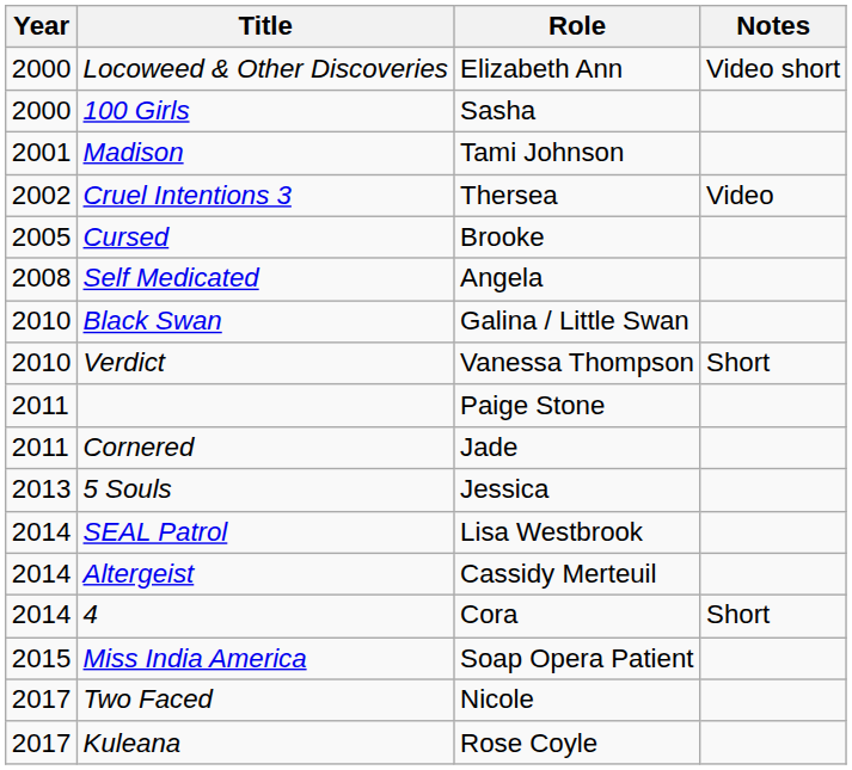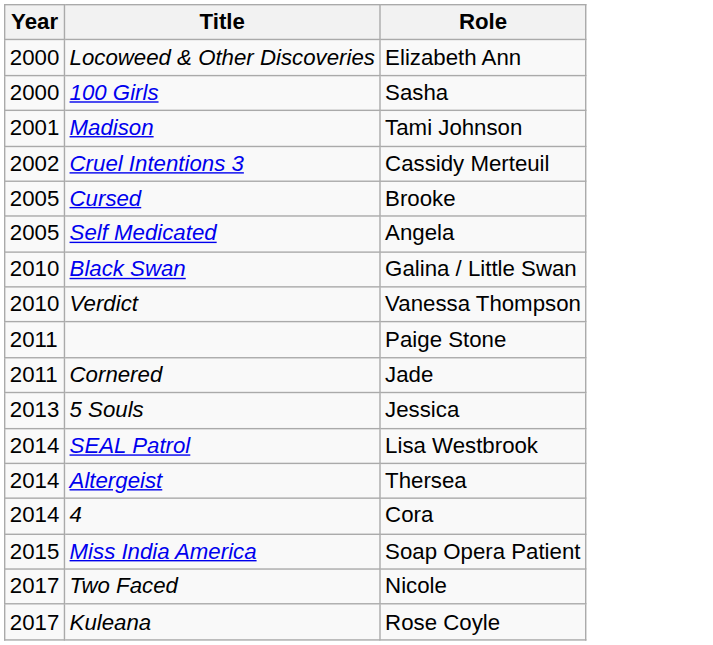 <table class="wikitable sortable">
 <tr>
 <th>Year</th>
 <th>Title</th>
 <th>Role</th>
-<th class="unsortable">Notes</th>
 </tr>
 <tr>
 <td>2000</td>
 <td><em>Locoweed & Other Discoveries</em></td>
 <td>Elizabeth Ann</td>
-<td>Video short</td>
 </tr>
 <tr>
 <td>2000</td>
 <td><em><a href='#'>100 Girls</a></em></td>
 <td>Sasha</td>
-<td></td>
 </tr>
 <tr>
 <td>2001</td>
 <td><em><a href='#'>Madison</a></em></td>
 <td>Tami Johnson</td>
-<td></td>
 </tr>
 <tr>
 <td>2002</td>
 <td><em><a href='#'>Cruel Intentions 3</a></em></td>
-<td>Thersea</td>
-<td>Video</td>
+<td>Cassidy Merteuil</td>
 </tr>
 <tr>
 <td>2005</td>
 <td><em><a href='#'>Cursed</a></em></td>
 <td>Brooke</td>
-<td></td>
 </tr>
 <tr>
-<td>2008</td>
+<td>2005</td>
 <td><em><a href='#'>Self Medicated</a></em></td>
 <td>Angela</td>
-<td></td>
 </tr>
 <tr>
 <td>2010</td>
 <td><em><a href='#'>Black Swan</a></em></td>
 <td>Galina / Little Swan</td>
-<td></td>
 </tr>
 <tr>
 <td>2010</td>
 <td><em>Verdict</em></td>
 <td>Vanessa Thompson</td>
-<td>Short</td>
 </tr>
 <tr>
 <td>2011</td>
 <td><em></em></td>
 <td>Paige Stone</td>
-<td></td>
 </tr>
 <tr>
 <td>2011</td>
 <td><em>Cornered</em></td>
 <td>Jade</td>
-<td></td>
 </tr>
 <tr>
 <td>2013</td>
 <td><em>5 Souls</em></td>
 <td>Jessica</td>
-<td></td>
 </tr>
 <tr>
 <td>2014</td>
 <td><em><a href='#'>SEAL Patrol</a></em></td>
 <td>Lisa Westbrook</td>
-<td></td>
 </tr>
 <tr>
 <td>2014</td>
 <td><em><a href='#'>Altergeist</a></em></td>
-<td>Cassidy Merteuil</td>
-<td></td>
+<td>Thersea</td>
 </tr>
 <tr>
 <td>2014</td>
 <td><em>4</em></td>
 <td>Cora</td>
-<td>Short</td>
 </tr>
 <tr>
 <td>2015</td>
 <td><em><a href='#'>Miss India America</a></em></td>
 <td>Soap Opera Patient</td>
-<td></td>
 </tr>
 <tr>
 <td>2017</td>
 <td><em>Two Faced</em></td>
 <td>Nicole</td>
-<td></td>
 </tr>
 <tr>
 <td>2017</td>
 <td><em>Kuleana</em></td>
 <td>Rose Coyle</td>
-<td></td>
 </tr>
 </table>
